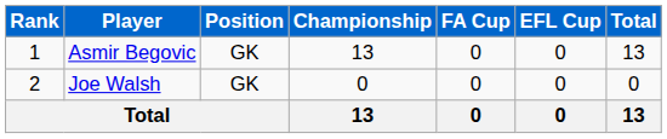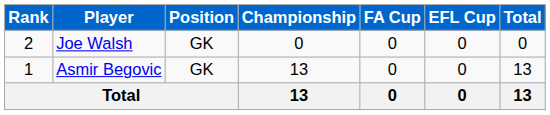 <table class="wikitable">
 <tr>
 <th style=background-color:#0066CC;color:#FFFFFF>Rank</th>
 <th style=background-color:#0066CC;color:#FFFFFF>Player</th>
 <th style=background-color:#0066CC;color:#FFFFFF>Position</th>
 <th style=background-color:#0066CC;color:#FFFFFF>Championship</th>
 <th style=background-color:#0066CC;color:#FFFFFF>FA Cup</th>
 <th style=background-color:#0066CC;color:#FFFFFF>EFL Cup</th>
 <th style=background-color:#0066CC;color:#FFFFFF>Total</th>
 </tr>
 <tr>
+<td align=center valign=top rowspan=1>2</td>
+<td> <a href='#'>Joe Walsh</a></td>
+<td align=center>GK</td>
+<td align=center>0</td>
+<td align=center>0</td>
+<td align=center>0</td>
+<td align=center>0</td>
+</tr>
+<tr>
 <td align=center valign=top rowspan=1>1</td>
 <td> <a href='#'>Asmir Begovic</a></td>
 <td align=center>GK</td>
 <td align=center>13</td>
 <td align=center>0</td>
 <td align=center>0</td>
 <td align=center>13</td>
 </tr>
 <tr>
-<td align=center valign=top rowspan=1>2</td>
-<td> <a href='#'>Joe Walsh</a></td>
-<td align=center>GK</td>
-<td align=center>0</td>
-<td align=center>0</td>
-<td align=center>0</td>
-<td align=center>0</td>
-</tr>
-<tr>
 <th colspan=3>Total</th>
 <th>13</th>
 <th>0</th>
 <th>0</th>
 <th>13</th>
 </tr>
 </table>
